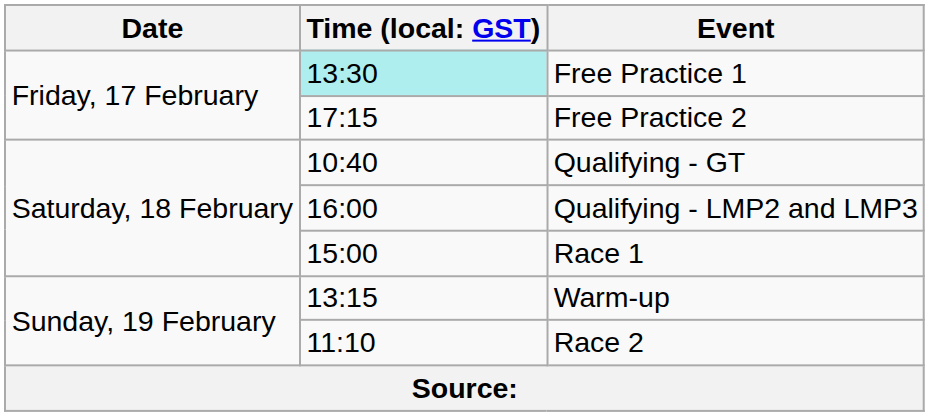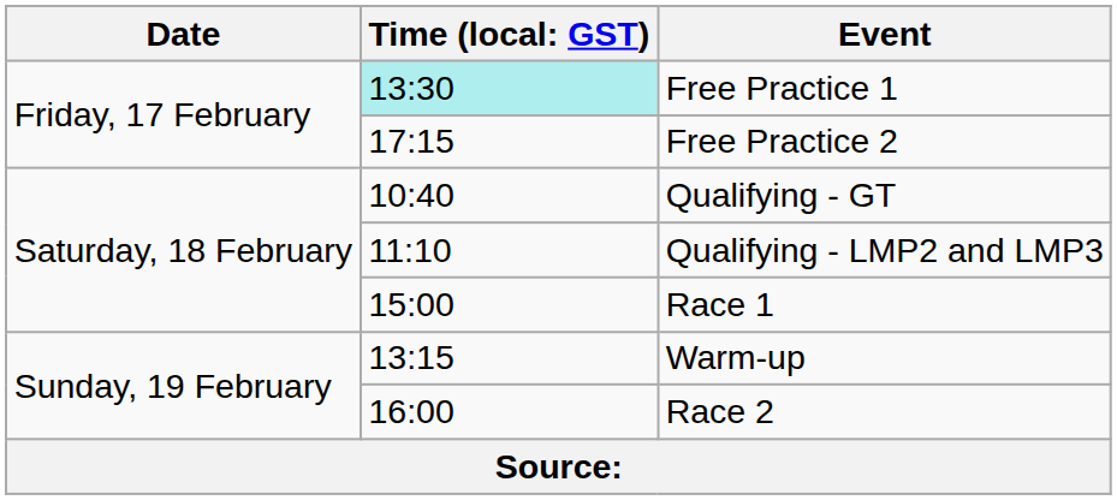 <table class="wikitable" style="font-size: 90%;">
 <tr>
 <th>Date</th>
 <th>Time (local: <a href='#'>GST</a>)</th>
 <th>Event</th>
 </tr>
 <tr>
 <td rowspan="2">Friday, 17 February</td>
 <td style="background: paleturquoise;">13:30</td>
 <td>Free Practice 1</td>
 </tr>
 <tr>
 <td>17:15</td>
 <td>Free Practice 2</td>
 </tr>
 <tr>
 <td rowspan="3">Saturday, 18 February</td>
 <td>10:40</td>
 <td>Qualifying - GT</td>
 </tr>
 <tr>
-<td>16:00</td>
+<td>11:10</td>
 <td>Qualifying - LMP2 and LMP3</td>
 </tr>
 <tr>
 <td>15:00</td>
 <td>Race 1</td>
 </tr>
 <tr>
 <td rowspan="2">Sunday, 19 February</td>
 <td>13:15</td>
 <td>Warm-up</td>
 </tr>
 <tr>
-<td>11:10</td>
+<td>16:00</td>
 <td>Race 2</td>
 </tr>
 <tr>
 <th colspan="3">Source:</th>
 </tr>
 </table>
